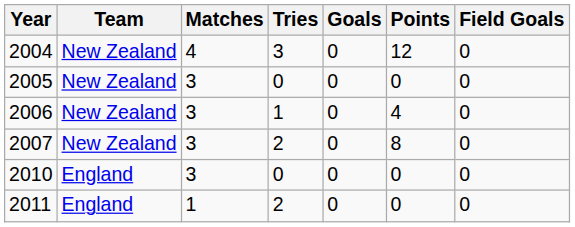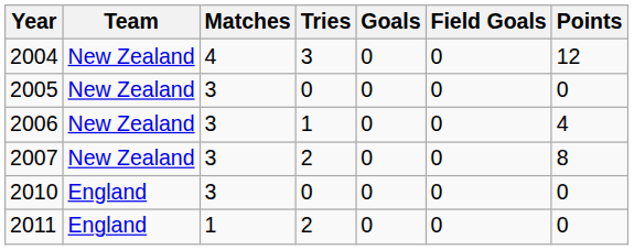 <table class="wikitable">
 <tr>
 <th>Year</th>
 <th>Team</th>
 <th>Matches</th>
 <th>Tries</th>
 <th>Goals</th>
+<th>Field Goals</th>
 <th>Points</th>
-<th>Field Goals</th>
 </tr>
 <tr>
 <td>2004</td>
 <td> <a href='#'>New Zealand</a></td>
 <td>4</td>
 <td>3</td>
 <td>0</td>
+<td>0</td>
 <td>12</td>
-<td>0</td>
 </tr>
 <tr>
 <td>2005</td>
 <td> <a href='#'>New Zealand</a></td>
 <td>3</td>
 <td>0</td>
 <td>0</td>
 <td>0</td>
 <td>0</td>
 </tr>
 <tr>
 <td>2006</td>
 <td> <a href='#'>New Zealand</a></td>
 <td>3</td>
 <td>1</td>
 <td>0</td>
+<td>0</td>
 <td>4</td>
-<td>0</td>
 </tr>
 <tr>
 <td>2007</td>
 <td> <a href='#'>New Zealand</a></td>
 <td>3</td>
 <td>2</td>
 <td>0</td>
+<td>0</td>
 <td>8</td>
-<td>0</td>
 </tr>
 <tr>
 <td>2010</td>
 <td> <a href='#'>England</a></td>
 <td>3</td>
 <td>0</td>
 <td>0</td>
 <td>0</td>
 <td>0</td>
 </tr>
 <tr>
 <td>2011</td>
 <td> <a href='#'>England</a></td>
 <td>1</td>
 <td>2</td>
 <td>0</td>
 <td>0</td>
 <td>0</td>
 </tr>
 </table>
